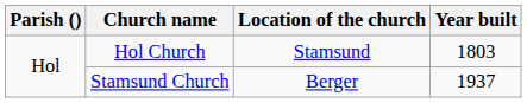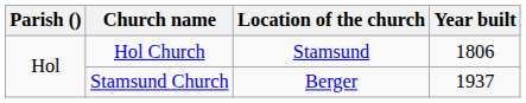 <table class="wikitable" style="text-align:center">
 <tr>
 <th>Parish ()</th>
 <th>Church name</th>
 <th>Location of the church</th>
 <th>Year built</th>
 </tr>
 <tr>
 <td rowspan="2">Hol</td>
 <td><a href='#'>Hol Church</a></td>
 <td><a href='#'>Stamsund</a></td>
-<td>1803</td>
+<td>1806</td>
 </tr>
 <tr>
 <td><a href='#'>Stamsund Church</a></td>
 <td><a href='#'>Berger</a></td>
 <td>1937</td>
 </tr>
 </table>
